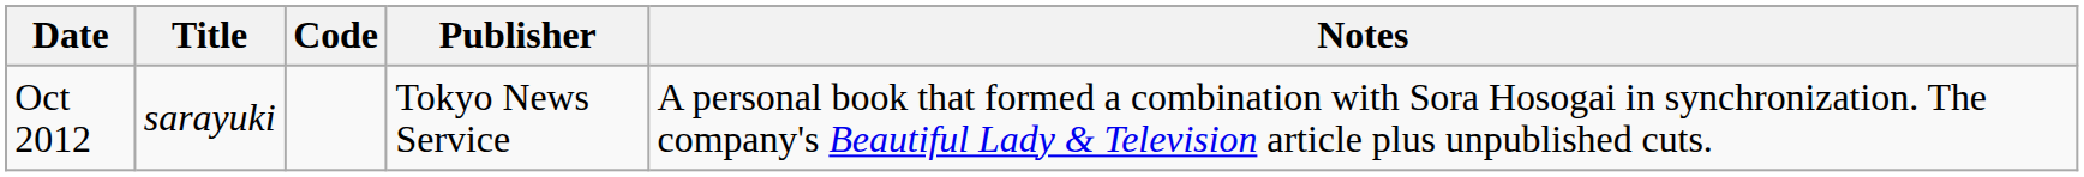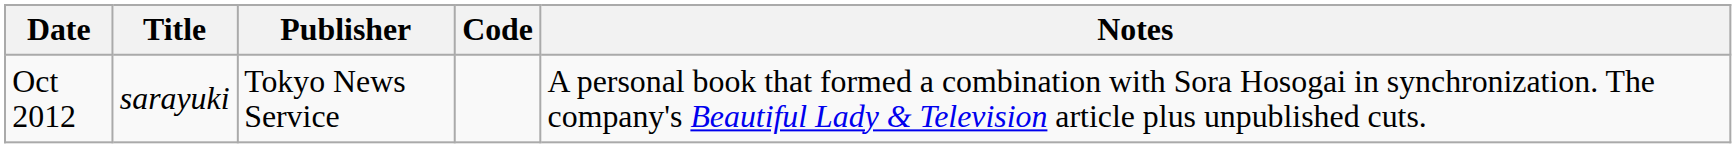 <table class="wikitable">
 <tr>
 <th>Date</th>
 <th>Title</th>
+<th>Publisher</th>
 <th>Code</th>
-<th>Publisher</th>
 <th>Notes</th>
 </tr>
 <tr>
 <td>Oct 2012</td>
 <td><em>sarayuki</em></td>
+<td>Tokyo News Service</td>
 <td></td>
-<td>Tokyo News Service</td>
 <td>A personal book that formed a combination with Sora Hosogai in synchronization. The company's <em><a href='#'>Beautiful Lady & Television</a></em> article plus unpublished cuts.</td>
 </tr>
 </table>
